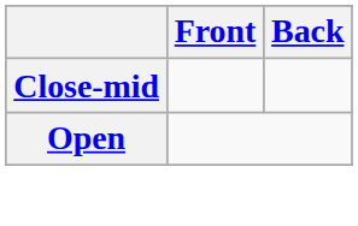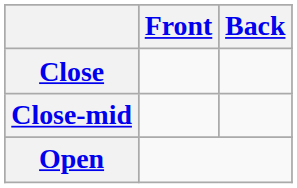 <table class="wikitable" style=text-align:center>
 <tr>
 <th></th>
 <th><a href='#'>Front</a></th>
 <th><a href='#'>Back</a></th>
+</tr>
+<tr>
+<th><a href='#'>Close</a></th>
+<td></td>
+<td></td>
 </tr>
 <tr>
 <th><a href='#'>Close-mid</a></th>
 <td></td>
 <td></td>
 </tr>
 <tr>
 <th><a href='#'>Open</a></th>
 <td colspan="2"></td>
 </tr>
 </table>
